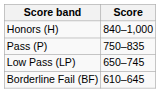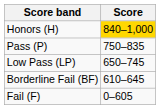 <table class="wikitable">
 <tr>
 <th>Score band</th>
 <th>Score</th>
 </tr>
 <tr>
 <td>Honors (H)</td>
-<td>840–1,000</td>
+<td style="background: gold;">840–1,000</td>
 </tr>
 <tr>
 <td>Pass (P)</td>
 <td>750–835</td>
 </tr>
 <tr>
 <td>Low Pass (LP)</td>
 <td>650–745</td>
 </tr>
 <tr>
 <td>Borderline Fail (BF)</td>
 <td>610–645</td>
 </tr>
+<tr>
+<td>Fail (F)</td>
+<td>0–605</td>
+</tr>
 </table>
